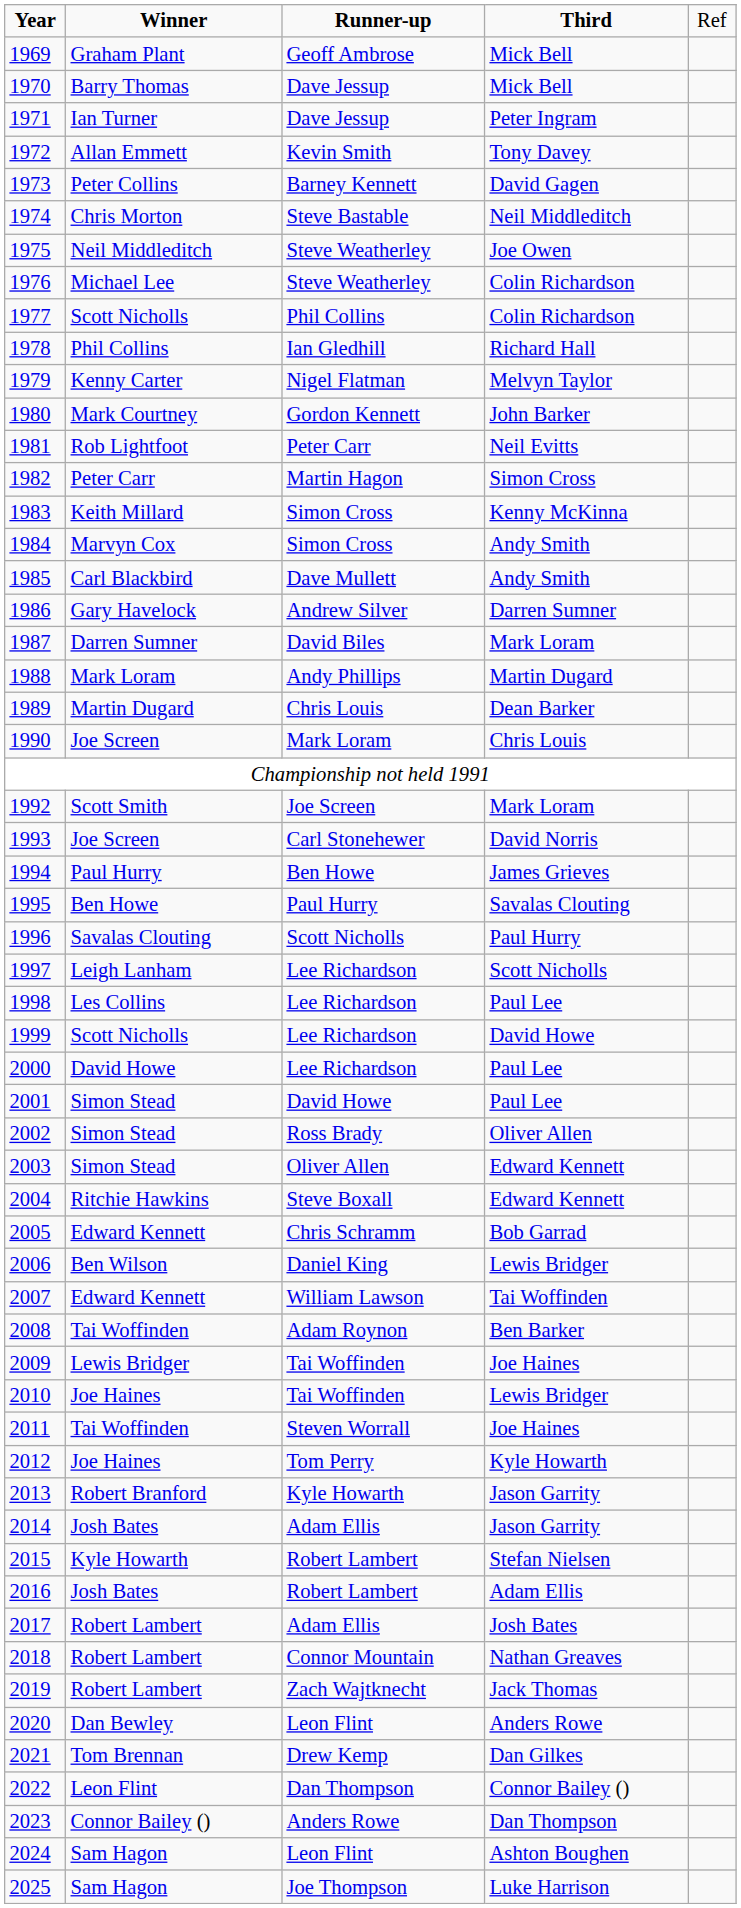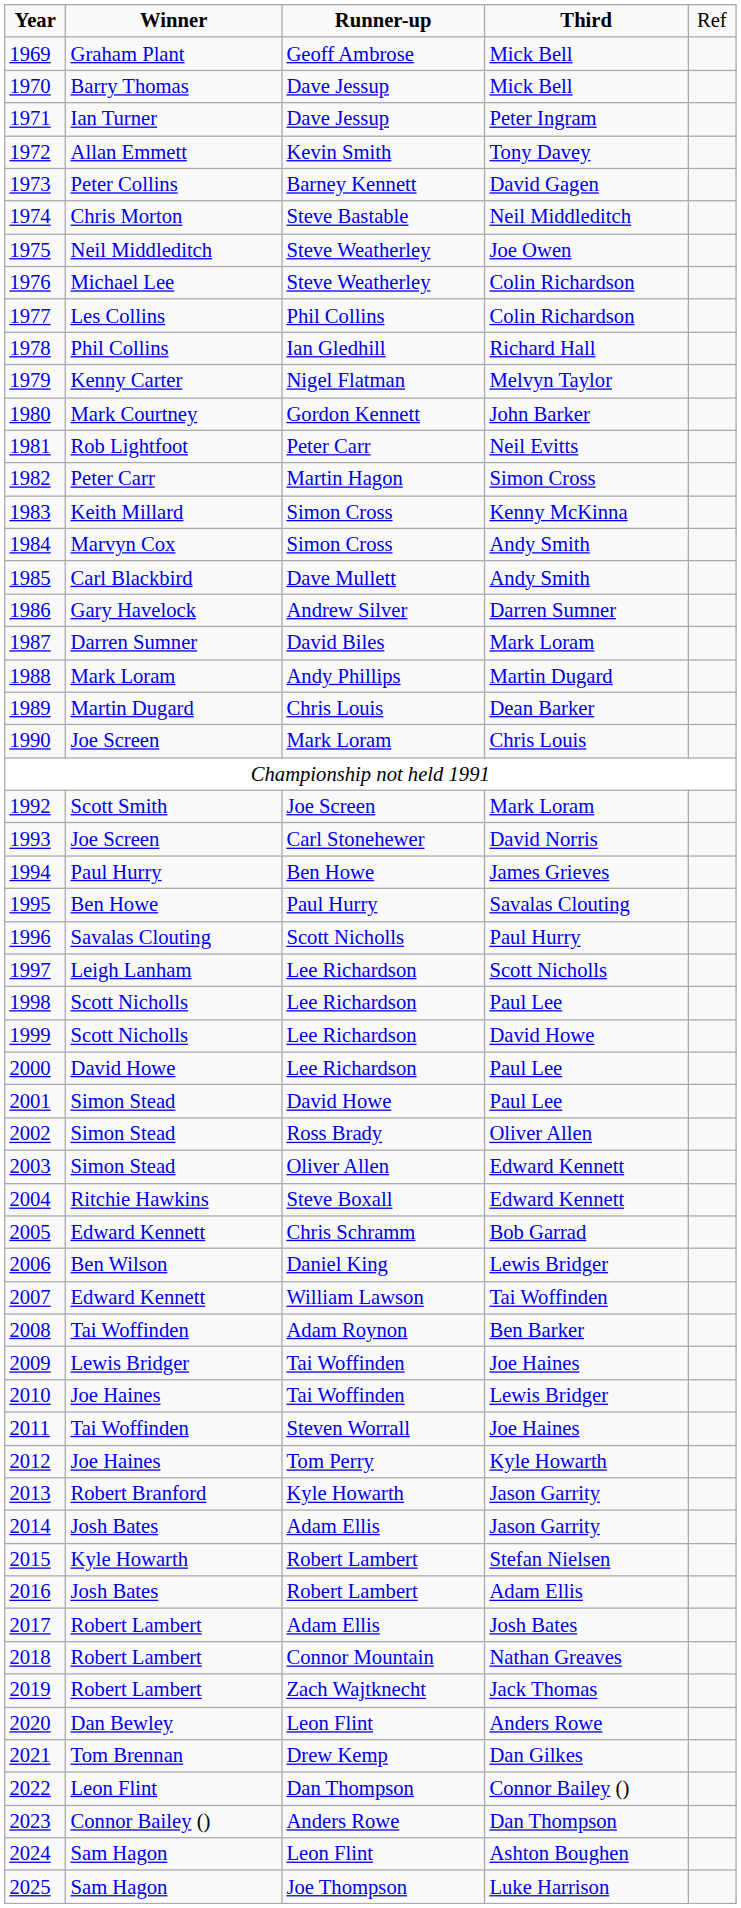 <table class="wikitable">
 <tr align=center>
 <td width=40px  ><strong>Year</strong></td>
 <td width=160px ><strong>Winner</strong></td>
 <td width=150px ><strong>Runner-up</strong></td>
 <td width=150px ><strong>Third</strong></td>
 <td width=30px>Ref</td>
 </tr>
 <tr align=left>
 <td><a href='#'>1969</a></td>
 <td><a href='#'>Graham Plant</a></td>
 <td><a href='#'>Geoff Ambrose</a></td>
 <td><a href='#'>Mick Bell</a></td>
 <td></td>
 </tr>
 <tr align=left>
 <td><a href='#'>1970</a></td>
 <td><a href='#'>Barry Thomas</a></td>
 <td><a href='#'>Dave Jessup</a></td>
 <td><a href='#'>Mick Bell</a></td>
 <td></td>
 </tr>
 <tr align=left>
 <td><a href='#'>1971</a></td>
 <td><a href='#'>Ian Turner</a></td>
 <td><a href='#'>Dave Jessup</a></td>
 <td><a href='#'>Peter Ingram</a></td>
 <td></td>
 </tr>
 <tr align=left>
 <td><a href='#'>1972</a></td>
 <td><a href='#'>Allan Emmett</a></td>
 <td><a href='#'>Kevin Smith</a></td>
 <td><a href='#'>Tony Davey</a></td>
 <td></td>
 </tr>
 <tr align=left>
 <td><a href='#'>1973</a></td>
 <td><a href='#'>Peter Collins</a></td>
 <td><a href='#'>Barney Kennett</a></td>
 <td><a href='#'>David Gagen</a></td>
 <td></td>
 </tr>
 <tr align=left>
 <td><a href='#'>1974</a></td>
 <td><a href='#'>Chris Morton</a></td>
 <td><a href='#'>Steve Bastable</a></td>
 <td><a href='#'>Neil Middleditch</a></td>
 <td></td>
 </tr>
 <tr align=left>
 <td><a href='#'>1975</a></td>
 <td><a href='#'>Neil Middleditch</a></td>
 <td><a href='#'>Steve Weatherley</a></td>
 <td><a href='#'>Joe Owen</a></td>
 <td></td>
 </tr>
 <tr align=left>
 <td><a href='#'>1976</a></td>
 <td><a href='#'>Michael Lee</a></td>
 <td><a href='#'>Steve Weatherley</a></td>
 <td><a href='#'>Colin Richardson</a></td>
 <td></td>
 </tr>
 <tr align=left>
 <td><a href='#'>1977</a></td>
-<td><a href='#'>Scott Nicholls</a></td>
+<td><a href='#'>Les Collins</a></td>
 <td><a href='#'>Phil Collins</a></td>
 <td><a href='#'>Colin Richardson</a></td>
 <td></td>
 </tr>
 <tr align=left>
 <td><a href='#'>1978</a></td>
 <td><a href='#'>Phil Collins</a></td>
 <td><a href='#'>Ian Gledhill</a></td>
 <td><a href='#'>Richard Hall</a></td>
 <td></td>
 </tr>
 <tr align=left>
 <td><a href='#'>1979</a></td>
 <td><a href='#'>Kenny Carter</a></td>
 <td><a href='#'>Nigel Flatman</a></td>
 <td><a href='#'>Melvyn Taylor</a></td>
 <td></td>
 </tr>
 <tr align=left>
 <td><a href='#'>1980</a></td>
 <td><a href='#'>Mark Courtney</a></td>
 <td><a href='#'>Gordon Kennett</a></td>
 <td><a href='#'>John Barker</a></td>
 <td></td>
 </tr>
 <tr align=left>
 <td><a href='#'>1981</a></td>
 <td><a href='#'>Rob Lightfoot</a></td>
 <td><a href='#'>Peter Carr</a></td>
 <td><a href='#'>Neil Evitts</a></td>
 <td></td>
 </tr>
 <tr align=left>
 <td><a href='#'>1982</a></td>
 <td><a href='#'>Peter Carr</a></td>
 <td><a href='#'>Martin Hagon</a></td>
 <td><a href='#'>Simon Cross</a></td>
 <td></td>
 </tr>
 <tr align=left>
 <td><a href='#'>1983</a></td>
 <td><a href='#'>Keith Millard</a></td>
 <td><a href='#'>Simon Cross</a></td>
 <td><a href='#'>Kenny McKinna</a></td>
 <td></td>
 </tr>
 <tr align=left>
 <td><a href='#'>1984</a></td>
 <td><a href='#'>Marvyn Cox</a></td>
 <td><a href='#'>Simon Cross</a></td>
 <td><a href='#'>Andy Smith</a></td>
 <td></td>
 </tr>
 <tr align=left>
 <td><a href='#'>1985</a></td>
 <td><a href='#'>Carl Blackbird</a></td>
 <td><a href='#'>Dave Mullett</a></td>
 <td><a href='#'>Andy Smith</a></td>
 <td></td>
 </tr>
 <tr align=left>
 <td><a href='#'>1986</a></td>
 <td><a href='#'>Gary Havelock</a></td>
 <td><a href='#'>Andrew Silver</a></td>
 <td><a href='#'>Darren Sumner</a></td>
 <td></td>
 </tr>
 <tr align=left>
 <td><a href='#'>1987</a></td>
 <td><a href='#'>Darren Sumner</a></td>
 <td><a href='#'>David Biles</a></td>
 <td><a href='#'>Mark Loram</a></td>
 <td></td>
 </tr>
 <tr align=left>
 <td><a href='#'>1988</a></td>
 <td><a href='#'>Mark Loram</a></td>
 <td><a href='#'>Andy Phillips</a></td>
 <td><a href='#'>Martin Dugard</a></td>
 <td></td>
 </tr>
 <tr align=left>
 <td><a href='#'>1989</a></td>
 <td><a href='#'>Martin Dugard</a></td>
 <td><a href='#'>Chris Louis</a></td>
 <td><a href='#'>Dean Barker</a></td>
 <td></td>
 </tr>
 <tr align=left>
 <td><a href='#'>1990</a></td>
 <td><a href='#'>Joe Screen</a></td>
 <td><a href='#'>Mark Loram</a></td>
 <td><a href='#'>Chris Louis</a></td>
 <td></td>
 </tr>
 <tr align=center style="background:#ffffff;">
 <td colspan=5><em>Championship not held 1991</em></td>
 </tr>
 <tr align=left>
 <td><a href='#'>1992</a></td>
 <td><a href='#'>Scott Smith</a></td>
 <td><a href='#'>Joe Screen</a></td>
 <td><a href='#'>Mark Loram</a></td>
 <td></td>
 </tr>
 <tr align=left>
 <td><a href='#'>1993</a></td>
 <td><a href='#'>Joe Screen</a></td>
 <td><a href='#'>Carl Stonehewer</a></td>
 <td><a href='#'>David Norris</a></td>
 <td></td>
 </tr>
 <tr align=left>
 <td><a href='#'>1994</a></td>
 <td><a href='#'>Paul Hurry</a></td>
 <td><a href='#'>Ben Howe</a></td>
 <td><a href='#'>James Grieves</a></td>
 <td></td>
 </tr>
 <tr align=left>
 <td><a href='#'>1995</a></td>
 <td><a href='#'>Ben Howe</a></td>
 <td><a href='#'>Paul Hurry</a></td>
 <td><a href='#'>Savalas Clouting</a></td>
 <td></td>
 </tr>
 <tr align=left>
 <td><a href='#'>1996</a></td>
 <td><a href='#'>Savalas Clouting</a></td>
 <td><a href='#'>Scott Nicholls</a></td>
 <td><a href='#'>Paul Hurry</a></td>
 <td></td>
 </tr>
 <tr align=left>
 <td><a href='#'>1997</a></td>
 <td><a href='#'>Leigh Lanham</a></td>
 <td><a href='#'>Lee Richardson</a></td>
 <td><a href='#'>Scott Nicholls</a></td>
 <td></td>
 </tr>
 <tr align=left>
 <td><a href='#'>1998</a></td>
-<td><a href='#'>Les Collins</a></td>
+<td><a href='#'>Scott Nicholls</a></td>
 <td><a href='#'>Lee Richardson</a></td>
 <td><a href='#'>Paul Lee</a></td>
 <td></td>
 </tr>
 <tr align=left>
 <td><a href='#'>1999</a></td>
 <td><a href='#'>Scott Nicholls</a></td>
 <td><a href='#'>Lee Richardson</a></td>
 <td><a href='#'>David Howe</a></td>
 <td></td>
 </tr>
 <tr align=left>
 <td><a href='#'>2000</a></td>
 <td><a href='#'>David Howe</a></td>
 <td><a href='#'>Lee Richardson</a></td>
 <td><a href='#'>Paul Lee</a></td>
 <td></td>
 </tr>
 <tr align=left>
 <td><a href='#'>2001</a></td>
 <td><a href='#'>Simon Stead</a></td>
 <td><a href='#'>David Howe</a></td>
 <td><a href='#'>Paul Lee</a></td>
 <td></td>
 </tr>
 <tr align=left>
 <td><a href='#'>2002</a></td>
 <td><a href='#'>Simon Stead</a></td>
 <td><a href='#'>Ross Brady</a></td>
 <td><a href='#'>Oliver Allen</a></td>
 <td></td>
 </tr>
 <tr align=left>
 <td><a href='#'>2003</a></td>
 <td><a href='#'>Simon Stead</a></td>
 <td><a href='#'>Oliver Allen</a></td>
 <td><a href='#'>Edward Kennett</a></td>
 <td></td>
 </tr>
 <tr align=left>
 <td><a href='#'>2004</a></td>
 <td><a href='#'>Ritchie Hawkins</a></td>
 <td><a href='#'>Steve Boxall</a></td>
 <td><a href='#'>Edward Kennett</a></td>
 <td></td>
 </tr>
 <tr align=left>
 <td><a href='#'>2005</a></td>
 <td><a href='#'>Edward Kennett</a></td>
 <td><a href='#'>Chris Schramm</a></td>
 <td><a href='#'>Bob Garrad</a></td>
 <td></td>
 </tr>
 <tr align=left>
 <td><a href='#'>2006</a></td>
 <td><a href='#'>Ben Wilson</a></td>
 <td><a href='#'>Daniel King</a></td>
 <td><a href='#'>Lewis Bridger</a></td>
 <td></td>
 </tr>
 <tr align=left>
 <td><a href='#'>2007</a></td>
 <td><a href='#'>Edward Kennett</a></td>
 <td><a href='#'>William Lawson</a></td>
 <td><a href='#'>Tai Woffinden</a></td>
 <td></td>
 </tr>
 <tr align=left>
 <td><a href='#'>2008</a></td>
 <td><a href='#'>Tai Woffinden</a></td>
 <td><a href='#'>Adam Roynon</a></td>
 <td><a href='#'>Ben Barker</a></td>
 <td></td>
 </tr>
 <tr align=left>
 <td><a href='#'>2009</a></td>
 <td><a href='#'>Lewis Bridger</a></td>
 <td><a href='#'>Tai Woffinden</a></td>
 <td><a href='#'>Joe Haines</a></td>
 <td></td>
 </tr>
 <tr align=left>
 <td><a href='#'>2010</a></td>
 <td><a href='#'>Joe Haines</a></td>
 <td><a href='#'>Tai Woffinden</a></td>
 <td><a href='#'>Lewis Bridger</a></td>
 <td></td>
 </tr>
 <tr align=left>
 <td><a href='#'>2011</a></td>
 <td><a href='#'>Tai Woffinden</a></td>
 <td><a href='#'>Steven Worrall</a></td>
 <td><a href='#'>Joe Haines</a></td>
 <td></td>
 </tr>
 <tr align=left>
 <td><a href='#'>2012</a></td>
 <td><a href='#'>Joe Haines</a></td>
 <td><a href='#'>Tom Perry</a></td>
 <td><a href='#'>Kyle Howarth</a></td>
 <td></td>
 </tr>
 <tr align=left>
 <td><a href='#'>2013</a></td>
 <td><a href='#'>Robert Branford</a></td>
 <td><a href='#'>Kyle Howarth</a></td>
 <td><a href='#'>Jason Garrity</a></td>
 <td></td>
 </tr>
 <tr align=left>
 <td><a href='#'>2014</a></td>
 <td><a href='#'>Josh Bates</a></td>
 <td><a href='#'>Adam Ellis</a></td>
 <td><a href='#'>Jason Garrity</a></td>
 <td></td>
 </tr>
 <tr align=left>
 <td><a href='#'>2015</a></td>
 <td><a href='#'>Kyle Howarth</a></td>
 <td><a href='#'>Robert Lambert</a></td>
 <td><a href='#'>Stefan Nielsen</a></td>
 <td></td>
 </tr>
 <tr align=left>
 <td><a href='#'>2016</a></td>
 <td><a href='#'>Josh Bates</a></td>
 <td><a href='#'>Robert Lambert</a></td>
 <td><a href='#'>Adam Ellis</a></td>
 <td></td>
 </tr>
 <tr align=left>
 <td><a href='#'>2017</a></td>
 <td><a href='#'>Robert Lambert</a></td>
 <td><a href='#'>Adam Ellis</a></td>
 <td><a href='#'>Josh Bates</a></td>
 <td></td>
 </tr>
 <tr align=left>
 <td><a href='#'>2018</a></td>
 <td><a href='#'>Robert Lambert</a></td>
 <td><a href='#'>Connor Mountain</a></td>
 <td><a href='#'>Nathan Greaves</a></td>
 <td></td>
 </tr>
 <tr align=left>
 <td><a href='#'>2019</a></td>
 <td><a href='#'>Robert Lambert</a></td>
 <td><a href='#'>Zach Wajtknecht</a></td>
 <td><a href='#'>Jack Thomas</a></td>
 <td></td>
 </tr>
 <tr align=left>
 <td><a href='#'>2020</a></td>
 <td><a href='#'>Dan Bewley</a></td>
 <td><a href='#'>Leon Flint</a></td>
 <td><a href='#'>Anders Rowe</a></td>
 <td></td>
 </tr>
 <tr align=left>
 <td><a href='#'>2021</a></td>
 <td><a href='#'>Tom Brennan</a></td>
 <td><a href='#'>Drew Kemp</a></td>
 <td><a href='#'>Dan Gilkes</a></td>
 <td></td>
 </tr>
 <tr align=left>
 <td><a href='#'>2022</a></td>
 <td><a href='#'>Leon Flint</a></td>
 <td><a href='#'>Dan Thompson</a></td>
 <td><a href='#'>Connor Bailey</a> ()</td>
 <td></td>
 </tr>
 <tr align=left>
 <td><a href='#'>2023</a></td>
 <td><a href='#'>Connor Bailey</a> ()</td>
 <td><a href='#'>Anders Rowe</a></td>
 <td><a href='#'>Dan Thompson</a></td>
 <td></td>
 </tr>
 <tr align=left>
 <td><a href='#'>2024</a></td>
 <td><a href='#'>Sam Hagon</a></td>
 <td><a href='#'>Leon Flint</a></td>
 <td><a href='#'>Ashton Boughen</a></td>
 <td></td>
 </tr>
 <tr align=left>
 <td><a href='#'>2025</a></td>
 <td><a href='#'>Sam Hagon</a></td>
 <td><a href='#'>Joe Thompson</a></td>
 <td><a href='#'>Luke Harrison</a></td>
 <td></td>
 </tr>
 </table>
